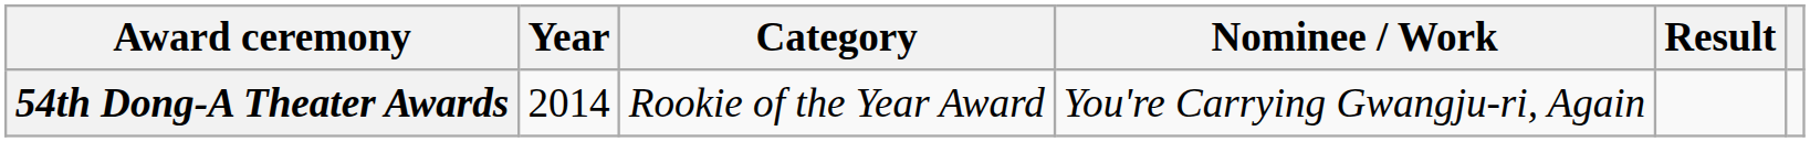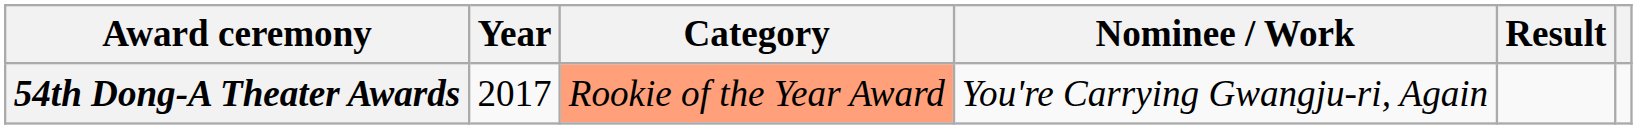 <table class="wikitable plainrowheaders sortable">
 <tr>
 <th scope="col">Award ceremony</th>
 <th scope="col">Year</th>
 <th scope="col">Category</th>
 <th scope="col">Nominee / Work</th>
 <th scope="col">Result</th>
 <th scope="col" class="unsortable"></th>
 </tr>
 <tr>
 <th scope="row"><em>54th Dong-A Theater Awards</em></th>
-<td>2014</td>
-<td><em>Rookie of the Year Award</em></td>
+<td>2017</td>
+<td style="background: lightsalmon;"><em>Rookie of the Year Award</em></td>
 <td><em>You're Carrying Gwangju-ri, Again</em></td>
 <td></td>
 <td></td>
 </tr>
 </table>
